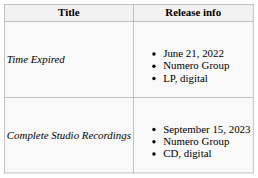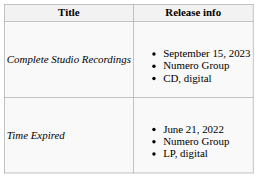 <table class="wikitable">
 <tr>
 <th>Title</th>
 <th>Release info</th>
 </tr>
 <tr>
+<td><em>Complete Studio Recordings</em></td>
+<td><br><ul><li>September 15, 2023</li><li>Numero Group</li><li>CD, digital</li></ul></td>
+</tr>
+<tr>
 <td><em>Time Expired</em></td>
 <td><br><ul><li>June 21, 2022</li><li>Numero Group</li><li>LP, digital</li></ul></td>
 </tr>
-<tr>
-<td><em>Complete Studio Recordings</em></td>
-<td><br><ul><li>September 15, 2023</li><li>Numero Group</li><li>CD, digital</li></ul></td>
-</tr>
 </table>
